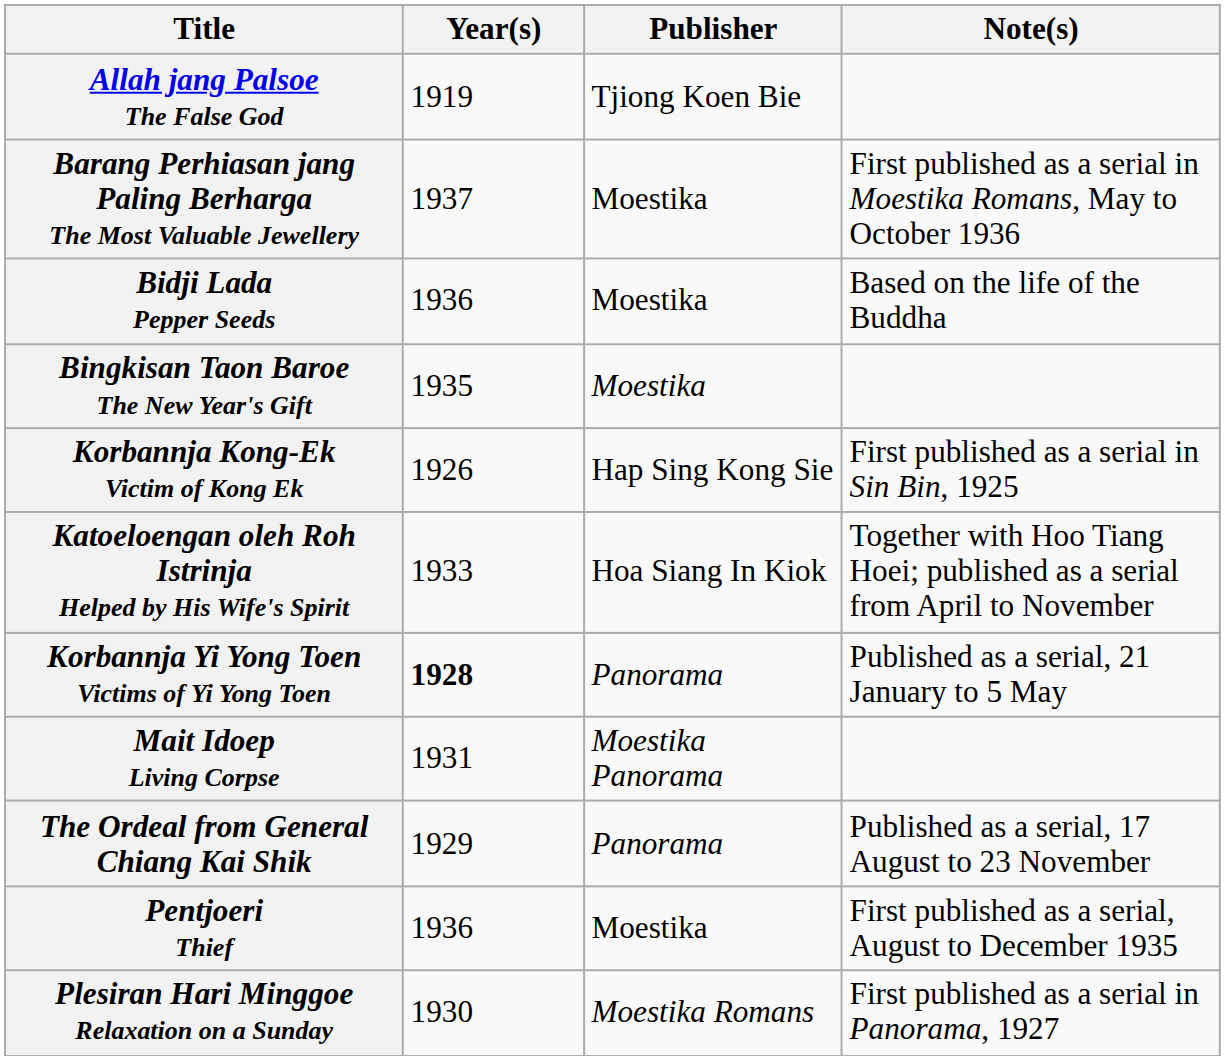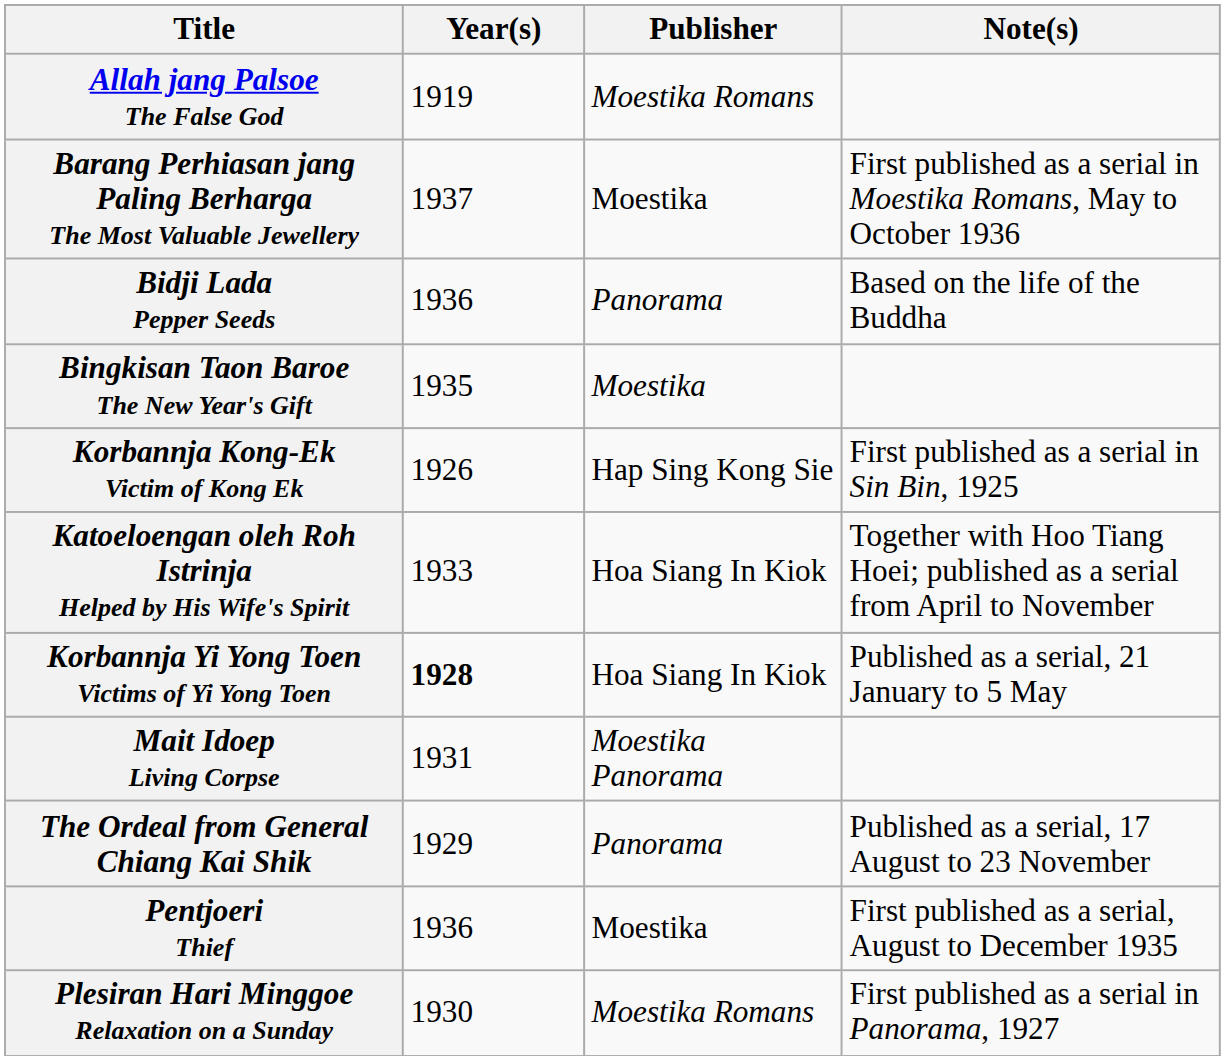 <table class="wikitable plainrowheaders sortable" style="margin-right: 0;">
 <tr>
 <th scope="col"  style="width:20em;">Title</th>
 <th scope="col"  style="width:8em;">Year(s)</th>
 <th scope="col"  style="width:12em;">Publisher</th>
 <th scope="col"  class="unsortable" style="width:20em;">Note(s)</th>
 </tr>
 <tr>
 <th scope="row"><em><a href='#'>Allah jang Palsoe</a></em><br><small><em>The False God</em></small></th>
 <td>1919</td>
-<td>Tjiong Koen Bie</td>
+<td><em>Moestika Romans</em></td>
 <td></td>
 </tr>
 <tr>
 <th scope="row"><em>Barang Perhiasan jang Paling Berharga</em><br><small><em>The Most Valuable Jewellery</em></small></th>
 <td>1937</td>
 <td>Moestika</td>
 <td>First published as a serial in <em>Moestika Romans</em>, May to October 1936</td>
 </tr>
 <tr>
 <th scope="row"><em>Bidji Lada</em><br><small><em>Pepper Seeds</em></small></th>
 <td>1936</td>
-<td>Moestika</td>
+<td><em>Panorama</em></td>
 <td>Based on the life of the Buddha</td>
 </tr>
 <tr>
 <th scope="row"><em>Bingkisan Taon Baroe</em><br><small><em>The New Year's Gift</em></small></th>
 <td>1935</td>
 <td><em>Moestika</em></td>
 <td></td>
 </tr>
 <tr>
 <th scope="row"><em>Korbannja Kong-Ek</em><br><small><em>Victim of Kong Ek</em></small></th>
 <td>1926</td>
 <td>Hap Sing Kong Sie</td>
 <td>First published as a serial in <em>Sin Bin</em>, 1925</td>
 </tr>
 <tr>
 <th scope="row"><em>Katoeloengan oleh Roh Istrinja</em><br><small><em>Helped by His Wife's Spirit</em></small></th>
 <td>1933</td>
 <td>Hoa Siang In Kiok</td>
 <td>Together with Hoo Tiang Hoei; published as a serial from April to November</td>
 </tr>
 <tr>
 <th scope="row"><em>Korbannja Yi Yong Toen</em><br><small><em>Victims of Yi Yong Toen</em></small></th>
 <td><strong>1928</strong></td>
-<td><em>Panorama</em></td>
+<td>Hoa Siang In Kiok</td>
 <td>Published as a serial, 21 January to 5 May</td>
 </tr>
 <tr>
 <th scope="row"><em>Mait Idoep</em><br><small><em>Living Corpse</em></small></th>
 <td>1931</td>
 <td><em>Moestika Panorama</em></td>
 <td></td>
 </tr>
 <tr>
 <th scope="row"> <em>The Ordeal from General Chiang Kai Shik</em></th>
 <td>1929</td>
 <td><em>Panorama</em></td>
 <td>Published as a serial, 17 August to 23 November</td>
 </tr>
 <tr>
 <th scope="row"><em>Pentjoeri</em><br><small><em>Thief</em></small></th>
 <td>1936</td>
 <td>Moestika</td>
 <td>First published as a serial, August to December 1935</td>
 </tr>
 <tr>
 <th scope="row"><em>Plesiran Hari Minggoe</em><br><small><em>Relaxation on a Sunday</em></small></th>
 <td>1930</td>
 <td><em>Moestika Romans</em></td>
 <td>First published as a serial in <em>Panorama</em>, 1927</td>
 </tr>
 </table>
